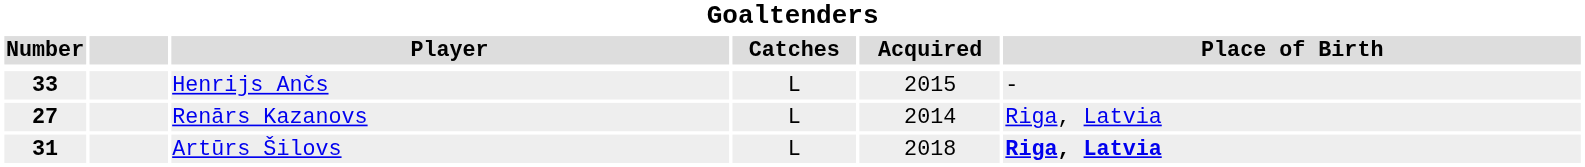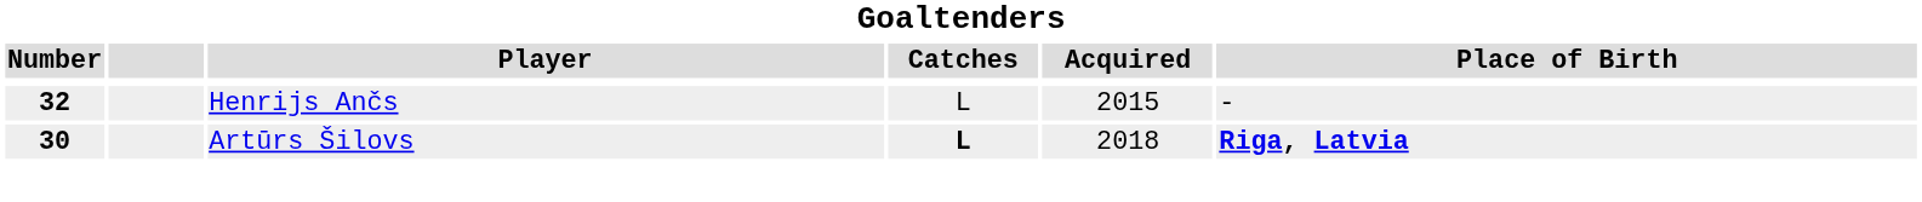 <table width=75%>
 <tr>
 <th colspan=6><big>Goaltenders</big></th>
 </tr>
 <tr bgcolor="#dddddd">
 <th width=5%>Number</th>
 <th width=5%></th>
 <th !width=15%>Player</th>
 <th width=8%>Catches</th>
 <th width=9%>Acquired</th>
 <th width=37%>Place of Birth</th>
 </tr>
 <tr>
 </tr>
 <tr bgcolor="#eeeeee">
-<td align=center><strong>33</strong></td>
+<td align=center><strong>32</strong></td>
 <td align=center></td>
 <td><a href='#'>Henrijs Ančs</a></td>
 <td align=center>L</td>
 <td align=center>2015</td>
 <td>-</td>
 </tr>
 <tr bgcolor="#eeeeee">
-<td align=center><strong>27</strong></td>
-<td align=center></td>
-<td><a href='#'>Renārs Kazanovs</a></td>
-<td align=center>L</td>
-<td align=center>2014</td>
-<td><a href='#'>Riga</a>, <a href='#'>Latvia</a></td>
-</tr>
-<tr bgcolor="#eeeeee">
-<td align=center><strong>31</strong></td>
+<td align=center><strong>30</strong></td>
 <td align=center></td>
 <td><a href='#'>Artūrs Šilovs</a></td>
-<td align=center>L</td>
+<td align=center><strong>L</strong></td>
 <td align=center>2018</td>
 <td><strong><a href='#'>Riga</a>, <a href='#'>Latvia</a></strong></td>
 </tr>
 </table>
